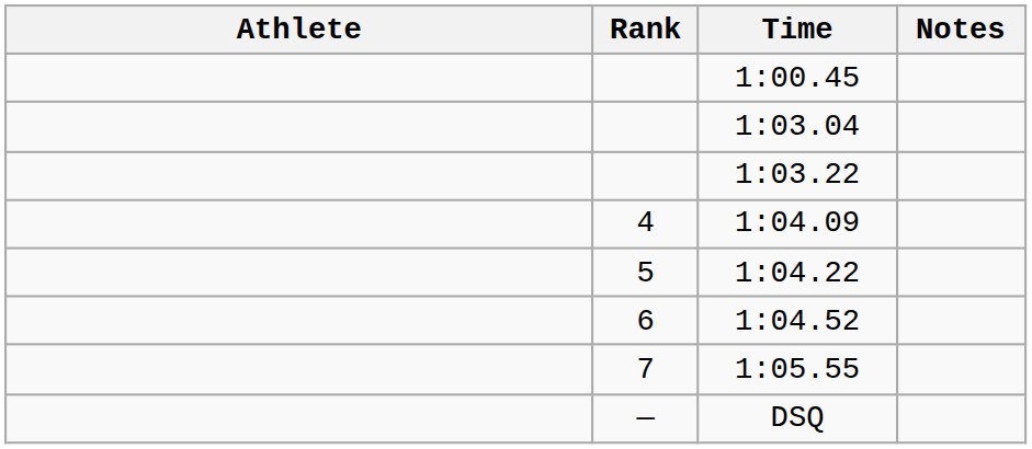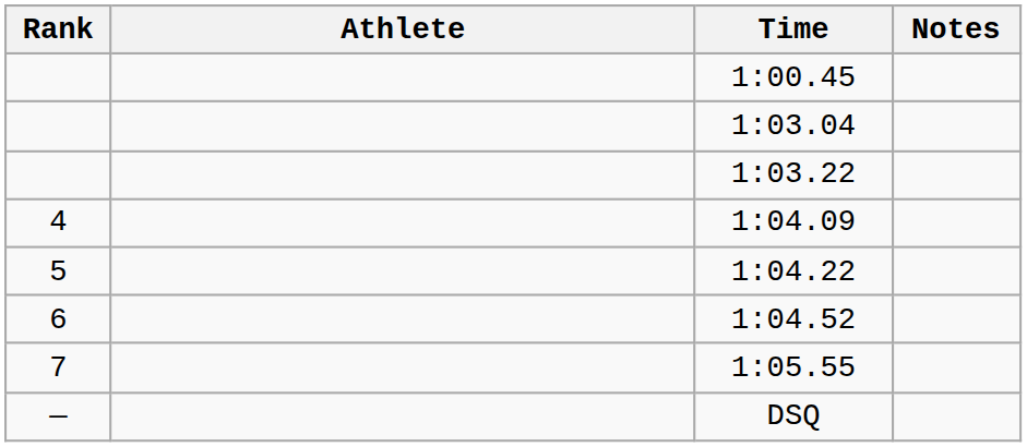 <table class="wikitable" style="text-align:center">
 <tr>
+<th width=40>Rank</th>
 <th width=250>Athlete</th>
-<th width=40>Rank</th>
 <th width=80>Time</th>
 <th width=50>Notes</th>
 </tr>
 <tr>
+<td></td>
 <td align=left></td>
-<td></td>
 <td>1:00.45</td>
 <td></td>
 </tr>
 <tr>
+<td></td>
 <td align=left></td>
-<td></td>
 <td>1:03.04</td>
 <td></td>
 </tr>
 <tr>
+<td></td>
 <td align=left></td>
-<td></td>
 <td>1:03.22</td>
 <td></td>
 </tr>
 <tr>
+<td>4</td>
 <td align=left></td>
-<td>4</td>
 <td>1:04.09</td>
 <td></td>
 </tr>
 <tr>
+<td>5</td>
 <td align=left></td>
-<td>5</td>
 <td>1:04.22</td>
 <td></td>
 </tr>
 <tr>
+<td>6</td>
 <td align=left></td>
-<td>6</td>
 <td>1:04.52</td>
 <td></td>
 </tr>
 <tr>
+<td>7</td>
 <td align=left></td>
-<td>7</td>
 <td>1:05.55</td>
 <td></td>
 </tr>
 <tr>
+<td>—</td>
 <td align=left></td>
-<td>—</td>
 <td>DSQ</td>
 <td></td>
 </tr>
 </table>
